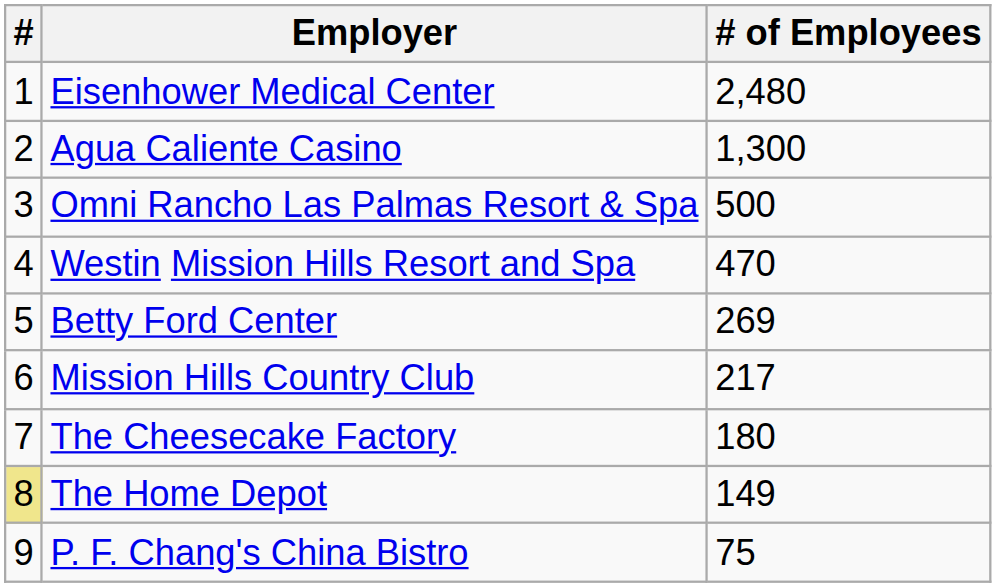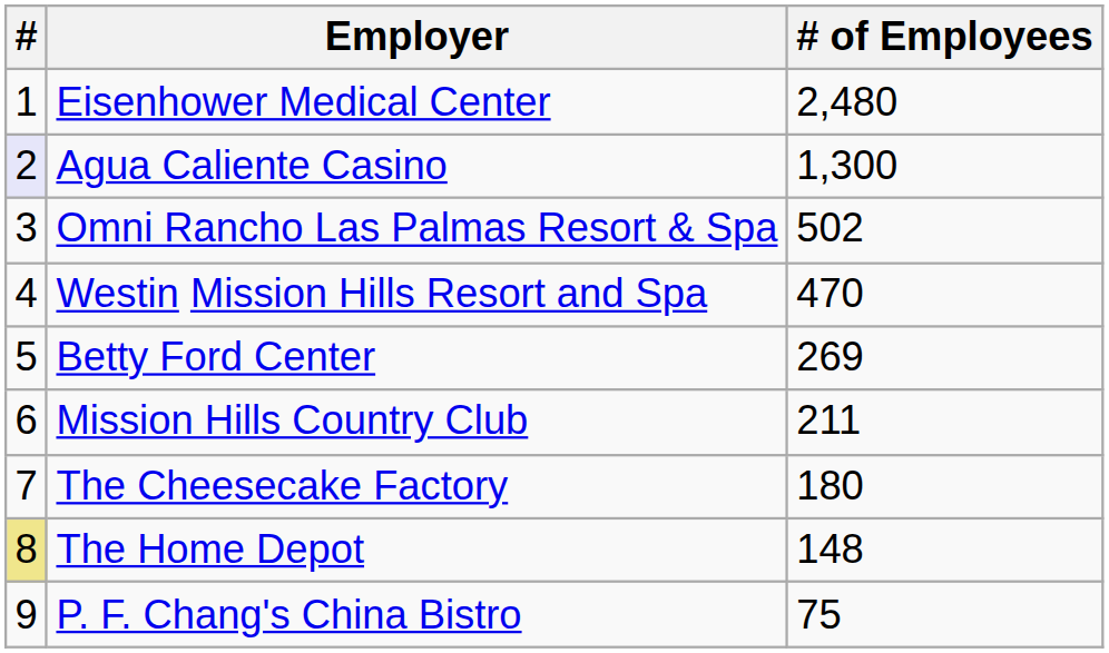 <table class="wikitable">
 <tr>
 <th>#</th>
 <th>Employer</th>
 <th># of Employees</th>
 </tr>
 <tr>
 <td>1</td>
 <td><a href='#'>Eisenhower Medical Center</a></td>
 <td>2,480</td>
 </tr>
 <tr>
-<td>2</td>
+<td style="background: lavender;">2</td>
 <td><a href='#'>Agua Caliente Casino</a></td>
 <td>1,300</td>
 </tr>
 <tr>
 <td>3</td>
 <td><a href='#'>Omni Rancho Las Palmas Resort & Spa</a></td>
-<td>500</td>
+<td>502</td>
 </tr>
 <tr>
 <td>4</td>
 <td><a href='#'>Westin</a> <a href='#'>Mission Hills Resort and Spa</a></td>
 <td>470</td>
 </tr>
 <tr>
 <td>5</td>
 <td><a href='#'>Betty Ford Center</a></td>
 <td>269</td>
 </tr>
 <tr>
 <td>6</td>
 <td><a href='#'>Mission Hills Country Club</a></td>
-<td>217</td>
+<td>211</td>
 </tr>
 <tr>
 <td>7</td>
 <td><a href='#'>The Cheesecake Factory</a></td>
 <td>180</td>
 </tr>
 <tr>
 <td style="background: khaki;">8</td>
 <td><a href='#'>The Home Depot</a></td>
-<td>149</td>
+<td>148</td>
 </tr>
 <tr>
 <td>9</td>
 <td><a href='#'>P. F. Chang's China Bistro</a></td>
 <td>75</td>
 </tr>
 </table>
